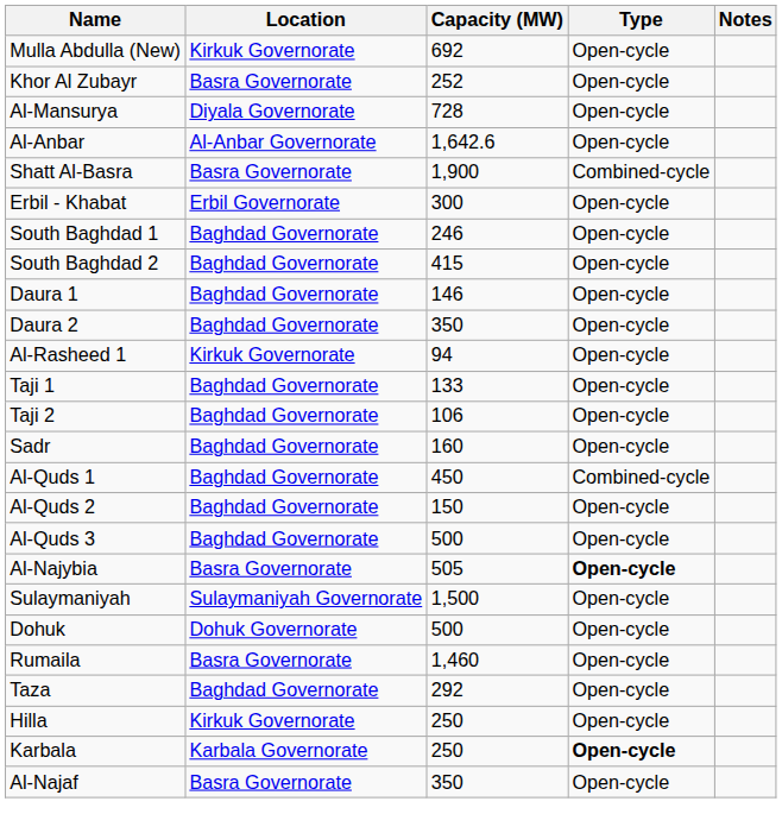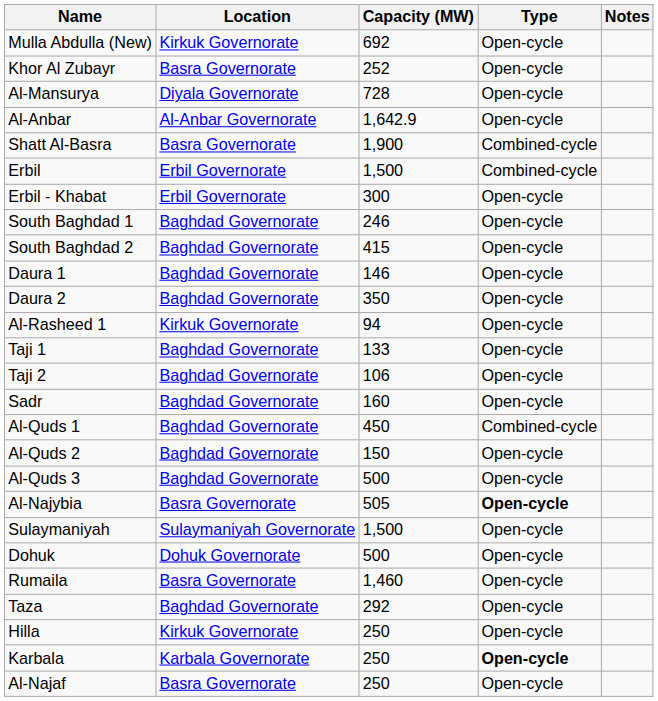 <table class="wikitable sortable">
 <tr>
 <th>Name</th>
 <th>Location</th>
 <th>Capacity (MW)</th>
 <th>Type</th>
 <th>Notes</th>
 </tr>
 <tr>
 <td>Mulla Abdulla (New)</td>
 <td><a href='#'>Kirkuk Governorate</a></td>
 <td>692</td>
 <td>Open-cycle</td>
 <td></td>
 </tr>
 <tr>
 <td>Khor Al Zubayr</td>
 <td><a href='#'>Basra Governorate</a></td>
 <td>252</td>
 <td>Open-cycle</td>
 <td></td>
 </tr>
 <tr>
 <td>Al-Mansurya</td>
 <td><a href='#'>Diyala Governorate</a></td>
 <td>728</td>
 <td>Open-cycle</td>
 <td></td>
 </tr>
 <tr>
 <td>Al-Anbar</td>
 <td><a href='#'>Al-Anbar Governorate</a></td>
-<td>1,642.6</td>
+<td>1,642.9</td>
 <td>Open-cycle</td>
 <td></td>
 </tr>
 <tr>
 <td>Shatt Al-Basra</td>
 <td><a href='#'>Basra Governorate</a></td>
 <td>1,900</td>
+<td>Combined-cycle</td>
+<td></td>
+</tr>
+<tr>
+<td>Erbil</td>
+<td><a href='#'>Erbil Governorate</a></td>
+<td>1,500</td>
 <td>Combined-cycle</td>
 <td></td>
 </tr>
 <tr>
 <td>Erbil - Khabat</td>
 <td><a href='#'>Erbil Governorate</a></td>
 <td>300</td>
 <td>Open-cycle</td>
 <td></td>
 </tr>
 <tr>
 <td>South Baghdad 1</td>
 <td><a href='#'>Baghdad Governorate</a></td>
 <td>246</td>
 <td>Open-cycle</td>
 <td></td>
 </tr>
 <tr>
 <td>South Baghdad 2</td>
 <td><a href='#'>Baghdad Governorate</a></td>
 <td>415</td>
 <td>Open-cycle</td>
 <td></td>
 </tr>
 <tr>
 <td>Daura 1</td>
 <td><a href='#'>Baghdad Governorate</a></td>
 <td>146</td>
 <td>Open-cycle</td>
 <td></td>
 </tr>
 <tr>
 <td>Daura 2</td>
 <td><a href='#'>Baghdad Governorate</a></td>
 <td>350</td>
 <td>Open-cycle</td>
 <td></td>
 </tr>
 <tr>
 <td>Al-Rasheed 1</td>
 <td><a href='#'>Kirkuk Governorate</a></td>
 <td>94</td>
 <td>Open-cycle</td>
 <td></td>
 </tr>
 <tr>
 <td>Taji 1</td>
 <td><a href='#'>Baghdad Governorate</a></td>
 <td>133</td>
 <td>Open-cycle</td>
 <td></td>
 </tr>
 <tr>
 <td>Taji 2</td>
 <td><a href='#'>Baghdad Governorate</a></td>
 <td>106</td>
 <td>Open-cycle</td>
 <td></td>
 </tr>
 <tr>
 <td>Sadr</td>
 <td><a href='#'>Baghdad Governorate</a></td>
 <td>160</td>
 <td>Open-cycle</td>
 <td></td>
 </tr>
 <tr>
 <td>Al-Quds 1</td>
 <td><a href='#'>Baghdad Governorate</a></td>
 <td>450</td>
 <td>Combined-cycle</td>
 <td></td>
 </tr>
 <tr>
 <td>Al-Quds 2</td>
 <td><a href='#'>Baghdad Governorate</a></td>
 <td>150</td>
 <td>Open-cycle</td>
 <td></td>
 </tr>
 <tr>
 <td>Al-Quds 3</td>
 <td><a href='#'>Baghdad Governorate</a></td>
 <td>500</td>
 <td>Open-cycle</td>
 <td></td>
 </tr>
 <tr>
 <td>Al-Najybia</td>
 <td><a href='#'>Basra Governorate</a></td>
 <td>505</td>
 <td><strong>Open-cycle</strong></td>
 <td></td>
 </tr>
 <tr>
 <td>Sulaymaniyah</td>
 <td><a href='#'>Sulaymaniyah Governorate</a></td>
 <td>1,500</td>
 <td>Open-cycle</td>
 <td></td>
 </tr>
 <tr>
 <td>Dohuk</td>
 <td><a href='#'>Dohuk Governorate</a></td>
 <td>500</td>
 <td>Open-cycle</td>
 <td></td>
 </tr>
 <tr>
 <td>Rumaila</td>
 <td><a href='#'>Basra Governorate</a></td>
 <td>1,460</td>
 <td>Open-cycle</td>
 <td></td>
 </tr>
 <tr>
 <td>Taza</td>
 <td><a href='#'>Baghdad Governorate</a></td>
 <td>292</td>
 <td>Open-cycle</td>
 <td></td>
 </tr>
 <tr>
 <td>Hilla</td>
 <td><a href='#'>Kirkuk Governorate</a></td>
 <td>250</td>
 <td>Open-cycle</td>
 <td></td>
 </tr>
 <tr>
 <td>Karbala</td>
 <td><a href='#'>Karbala Governorate</a></td>
 <td>250</td>
 <td><strong>Open-cycle</strong></td>
 <td></td>
 </tr>
 <tr>
 <td>Al-Najaf</td>
 <td><a href='#'>Basra Governorate</a></td>
-<td>350</td>
+<td>250</td>
 <td>Open-cycle</td>
 <td></td>
 </tr>
 </table>
